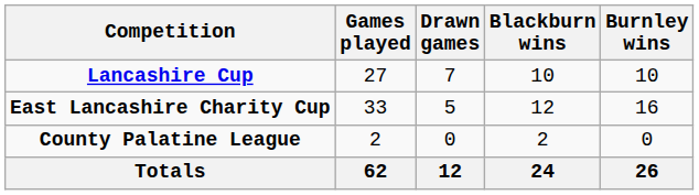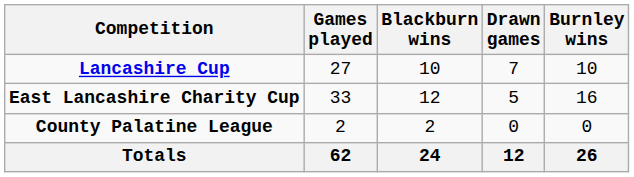 <table class="wikitable sortable" style="text-align:center">
 <tr>
 <th>Competition</th>
 <th>Games<br>played</th>
+<th>Blackburn<br>wins</th>
 <th>Drawn<br>games</th>
-<th>Blackburn<br>wins</th>
 <th>Burnley<br>wins</th>
 </tr>
 <tr>
 <td><strong><a href='#'>Lancashire Cup</a></strong></td>
 <td>27</td>
+<td>10</td>
 <td>7</td>
-<td>10</td>
 <td>10</td>
 </tr>
 <tr>
 <td><strong>East Lancashire Charity Cup</strong></td>
 <td>33</td>
+<td>12</td>
 <td>5</td>
-<td>12</td>
 <td>16</td>
 </tr>
 <tr>
 <td><strong>County Palatine League</strong></td>
 <td>2</td>
+<td>2</td>
 <td>0</td>
-<td>2</td>
 <td>0</td>
 </tr>
 <tr class="sortbottom">
 <th>Totals</th>
 <th>62</th>
+<th>24</th>
 <th>12</th>
-<th>24</th>
 <th>26</th>
 </tr>
 </table>
